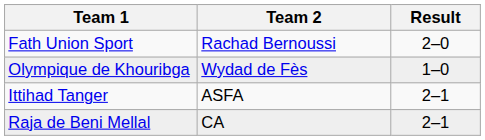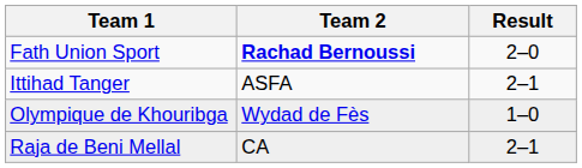 <table class="wikitable">
 <tr>
 <th width="180">Team 1</th>
 <th width="180">Team 2</th>
 <th width="80">Result</th>
 </tr>
 <tr>
 <td><a href='#'>Fath Union Sport</a></td>
-<td><a href='#'>Rachad Bernoussi</a></td>
+<td><strong><a href='#'>Rachad Bernoussi</a></strong></td>
 <td align="center">2–0</td>
-</tr>
-<tr style="background:#EFEFEF">
-<td><a href='#'>Olympique de Khouribga</a></td>
-<td><a href='#'>Wydad de Fès</a></td>
-<td align="center">1–0</td>
 </tr>
 <tr>
 <td><a href='#'>Ittihad Tanger</a></td>
 <td>ASFA</td>
 <td align="center">2–1</td>
 </tr>
 <tr style="background:#EFEFEF">
+<td><a href='#'>Olympique de Khouribga</a></td>
+<td><a href='#'>Wydad de Fès</a></td>
+<td align="center">1–0</td>
+</tr>
+<tr style="background:#EFEFEF">
 <td><a href='#'>Raja de Beni Mellal</a></td>
 <td>CA</td>
 <td align="center">2–1</td>
 </tr>
 </table>
